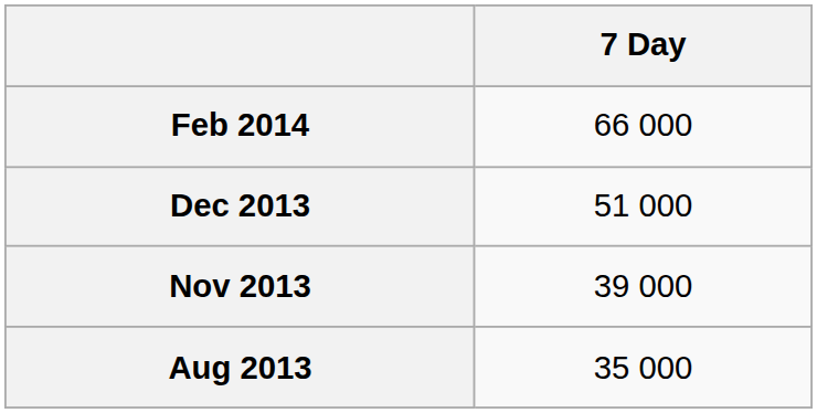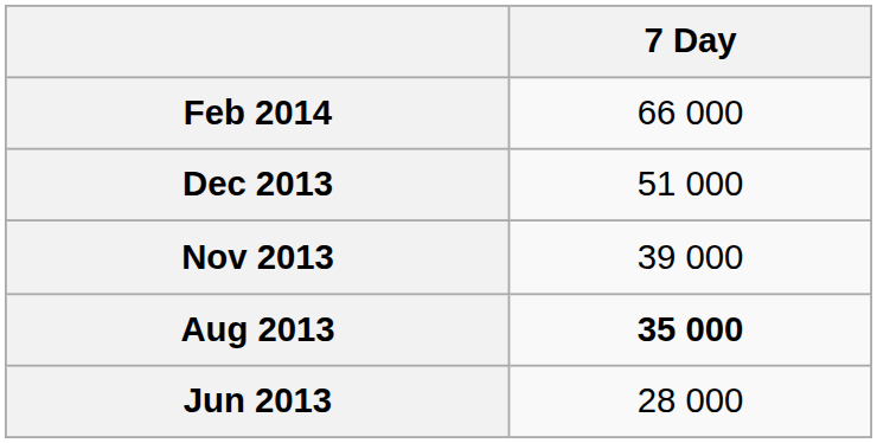 <table class="wikitable sortable" style="text-align:center; width:400px; height:200px;">
 <tr>
 <th></th>
 <th>7 Day</th>
 </tr>
 <tr>
 <th scope="row">Feb 2014</th>
 <td>66 000</td>
 </tr>
 <tr>
 <th scope="row">Dec 2013</th>
 <td>51 000</td>
 </tr>
 <tr>
 <th scope="row">Nov 2013</th>
 <td>39 000</td>
 </tr>
 <tr>
 <th scope="row">Aug 2013</th>
-<td>35 000</td>
+<td><strong>35 000</strong></td>
+</tr>
+<tr>
+<th scope="row">Jun 2013</th>
+<td>28 000</td>
 </tr>
 </table>
